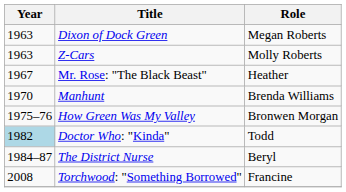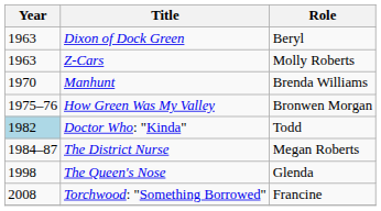 <table class="wikitable">
 <tr>
 <th>Year</th>
 <th>Title</th>
 <th>Role</th>
 </tr>
 <tr>
 <td>1963</td>
 <td><em><a href='#'>Dixon of Dock Green</a></em></td>
-<td>Megan Roberts</td>
+<td>Beryl</td>
 </tr>
 <tr>
 <td>1963</td>
 <td><em><a href='#'>Z-Cars</a></em></td>
 <td>Molly Roberts</td>
-</tr>
-<tr>
-<td>1967</td>
-<td><a href='#'>Mr. Rose</a>: "The Black Beast"</td>
-<td>Heather</td>
 </tr>
 <tr>
 <td>1970</td>
 <td><em><a href='#'>Manhunt</a></em></td>
 <td>Brenda Williams</td>
 </tr>
 <tr>
 <td>1975–76</td>
 <td><em><a href='#'>How Green Was My Valley</a></em></td>
 <td>Bronwen Morgan</td>
 </tr>
 <tr>
 <td style="background: lightblue;">1982</td>
 <td><em><a href='#'>Doctor Who</a></em>: "<a href='#'>Kinda</a>"</td>
 <td>Todd</td>
 </tr>
 <tr>
 <td>1984–87</td>
 <td><em><a href='#'>The District Nurse</a></em></td>
-<td>Beryl</td>
+<td>Megan Roberts</td>
+</tr>
+<tr>
+<td>1998</td>
+<td><em><a href='#'>The Queen's Nose</a></em></td>
+<td>Glenda</td>
 </tr>
 <tr>
 <td>2008</td>
 <td><em><a href='#'>Torchwood</a></em>: "<a href='#'>Something Borrowed</a>"</td>
 <td>Francine</td>
 </tr>
 <tr>
 </tr>
 </table>
